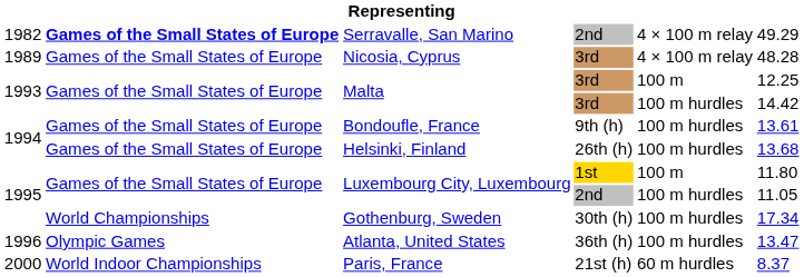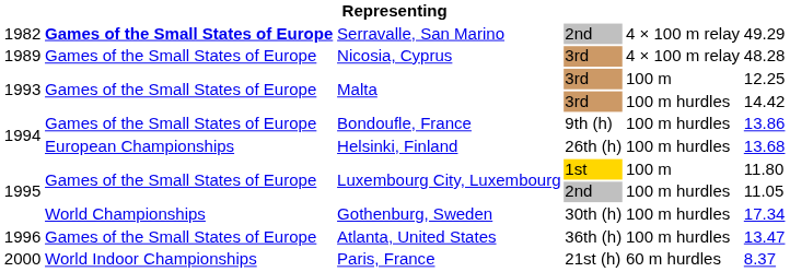 <table>
 <tr>
 <th colspan="6">Representing </th>
 </tr>
 <tr>
 <td>1982</td>
 <td><strong><a href='#'>Games of the Small States of Europe</a></strong></td>
 <td><a href='#'>Serravalle, San Marino</a></td>
 <td bgcolor=silver>2nd</td>
 <td>4 × 100 m relay</td>
 <td>49.29</td>
 </tr>
 <tr>
 <td>1989</td>
 <td><a href='#'>Games of the Small States of Europe</a></td>
 <td><a href='#'>Nicosia, Cyprus</a></td>
 <td bgcolor=cc9966>3rd</td>
 <td>4 × 100 m relay</td>
 <td>48.28</td>
 </tr>
 <tr>
 <td rowspan=2>1993</td>
 <td rowspan=2><a href='#'>Games of the Small States of Europe</a></td>
 <td rowspan=2><a href='#'>Malta</a></td>
 <td bgcolor=cc9966>3rd</td>
 <td>100 m</td>
 <td>12.25</td>
 </tr>
 <tr>
 <td bgcolor=cc9966>3rd</td>
 <td>100 m hurdles</td>
 <td>14.42</td>
 </tr>
 <tr>
 <td rowspan=2>1994</td>
 <td><a href='#'>Games of the Small States of Europe</a></td>
 <td><a href='#'>Bondoufle, France</a></td>
 <td>9th (h)</td>
 <td>100 m hurdles</td>
-<td><a href='#'>13.61</a></td>
+<td><a href='#'>13.86</a></td>
 </tr>
 <tr>
-<td><a href='#'>Games of the Small States of Europe</a></td>
+<td><a href='#'>European Championships</a></td>
 <td><a href='#'>Helsinki, Finland</a></td>
 <td>26th (h)</td>
 <td>100 m hurdles</td>
 <td><a href='#'>13.68</a></td>
 </tr>
 <tr>
 <td rowspan=3>1995</td>
 <td rowspan=2><a href='#'>Games of the Small States of Europe</a></td>
 <td rowspan=2><a href='#'>Luxembourg City, Luxembourg</a></td>
 <td bgcolor=gold>1st</td>
 <td>100 m</td>
 <td>11.80</td>
 </tr>
 <tr>
 <td bgcolor=silver>2nd</td>
 <td>100 m hurdles</td>
 <td>11.05</td>
 </tr>
 <tr>
 <td><a href='#'>World Championships</a></td>
 <td><a href='#'>Gothenburg, Sweden</a></td>
 <td>30th (h)</td>
 <td>100 m hurdles</td>
 <td><a href='#'>17.34</a></td>
 </tr>
 <tr>
 <td>1996</td>
-<td><a href='#'>Olympic Games</a></td>
+<td><a href='#'>Games of the Small States of Europe</a></td>
 <td><a href='#'>Atlanta, United States</a></td>
 <td>36th (h)</td>
 <td>100 m hurdles</td>
 <td><a href='#'>13.47</a></td>
 </tr>
 <tr>
 <td>2000</td>
 <td><a href='#'>World Indoor Championships</a></td>
 <td><a href='#'>Paris, France</a></td>
 <td>21st (h)</td>
 <td>60 m hurdles</td>
 <td><a href='#'>8.37</a></td>
 </tr>
 </table>
